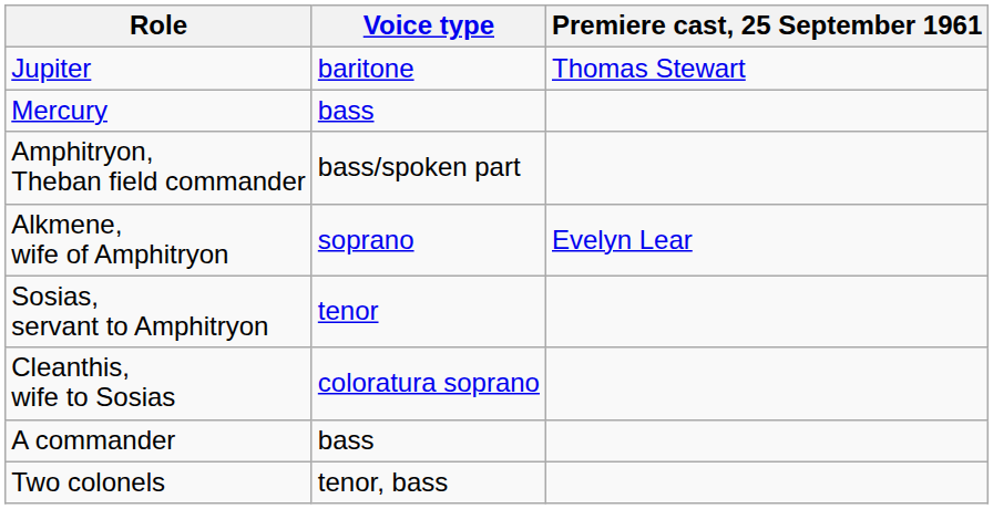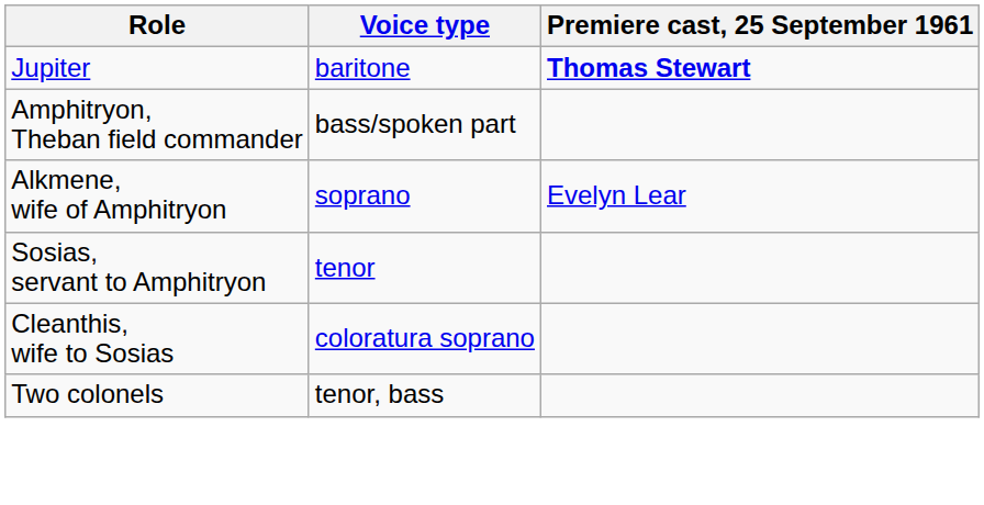 <table class="wikitable">
 <tr>
 <th>Role</th>
 <th><a href='#'>Voice type</a></th>
 <th>Premiere cast, 25 September 1961</th>
 </tr>
 <tr>
 <td><a href='#'>Jupiter</a></td>
 <td><a href='#'>baritone</a></td>
-<td><a href='#'>Thomas Stewart</a></td>
-</tr>
-<tr>
-<td><a href='#'>Mercury</a></td>
-<td><a href='#'>bass</a></td>
-<td></td>
+<td><strong><a href='#'>Thomas Stewart</a></strong></td>
 </tr>
 <tr>
 <td>Amphitryon,<br>Theban field commander</td>
 <td>bass/spoken part</td>
 <td></td>
 </tr>
 <tr>
 <td>Alkmene,<br>wife of Amphitryon</td>
 <td><a href='#'>soprano</a></td>
 <td><a href='#'>Evelyn Lear</a></td>
 </tr>
 <tr>
 <td>Sosias,<br>servant to Amphitryon</td>
 <td><a href='#'>tenor</a></td>
 <td></td>
 </tr>
 <tr>
 <td>Cleanthis,<br>wife to Sosias</td>
 <td><a href='#'>coloratura soprano</a></td>
 <td></td>
 </tr>
 <tr>
-<td>A commander</td>
-<td>bass</td>
-<td></td>
-</tr>
-<tr>
 <td>Two colonels</td>
 <td>tenor, bass</td>
 <td></td>
 </tr>
 </table>
